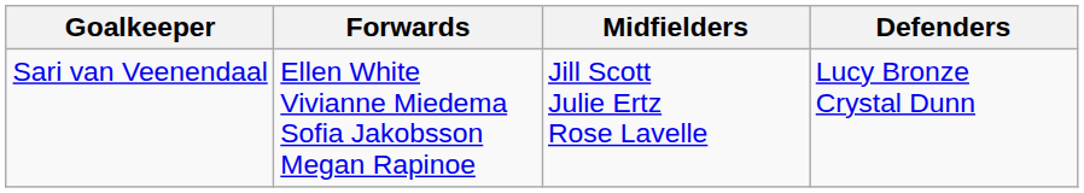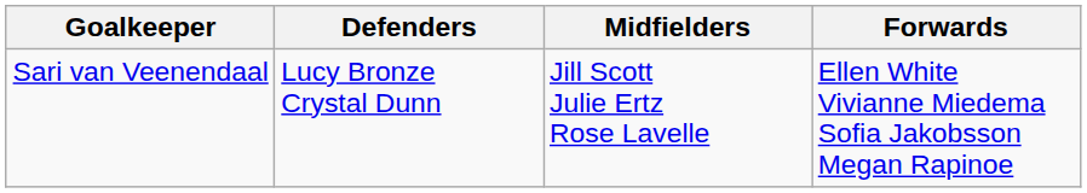 <table class="wikitable" style="margin:0 auto">
 <tr>
 <th style="width:25%;">Goalkeeper</th>
+<th style="width:25%;">Defenders</th>
+<th style="width:25%;">Midfielders</th>
 <th style="width:25%;">Forwards</th>
-<th style="width:25%;">Midfielders</th>
-<th style="width:25%;">Defenders</th>
 </tr>
 <tr style="vertical-align:top;">
 <td> <a href='#'>Sari van Veenendaal</a></td>
+<td> <a href='#'>Lucy Bronze</a><br> <a href='#'>Crystal Dunn</a></td>
+<td> <a href='#'>Jill Scott</a><br> <a href='#'>Julie Ertz</a><br> <a href='#'>Rose Lavelle</a></td>
 <td> <a href='#'>Ellen White</a><br> <a href='#'>Vivianne Miedema</a><br> <a href='#'>Sofia Jakobsson</a><br> <a href='#'>Megan Rapinoe</a></td>
-<td> <a href='#'>Jill Scott</a><br> <a href='#'>Julie Ertz</a><br> <a href='#'>Rose Lavelle</a></td>
-<td> <a href='#'>Lucy Bronze</a><br> <a href='#'>Crystal Dunn</a></td>
 </tr>
 </table>
